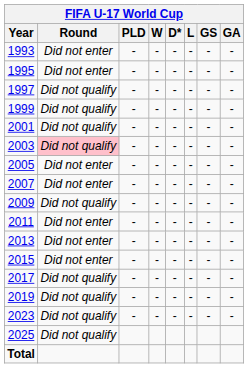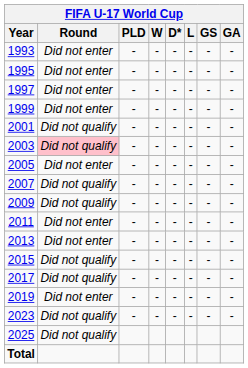 <table class="wikitable" style="text-align: center;font-size:90%;">
 <tr>
 <th colspan=9><a href='#'>FIFA U-17 World Cup</a></th>
 </tr>
 <tr>
 <th>Year</th>
 <th>Round</th>
 <th>PLD</th>
 <th>W</th>
 <th>D*</th>
 <th>L</th>
 <th>GS</th>
 <th>GA</th>
 </tr>
 <tr>
 <td> <a href='#'>1993</a></td>
 <td><em>Did not enter</em></td>
 <td>-</td>
 <td>-</td>
 <td>-</td>
 <td>-</td>
 <td>-</td>
 <td>-</td>
 </tr>
 <tr>
 <td> <a href='#'>1995</a></td>
 <td><em>Did not enter</em></td>
 <td>-</td>
 <td>-</td>
 <td>-</td>
 <td>-</td>
 <td>-</td>
 <td>-</td>
 </tr>
 <tr>
 <td> <a href='#'>1997</a></td>
-<td><em>Did not qualify</em></td>
+<td><em>Did not enter</em></td>
 <td>-</td>
 <td>-</td>
 <td>-</td>
 <td>-</td>
 <td>-</td>
 <td>-</td>
 </tr>
 <tr>
 <td> <a href='#'>1999</a></td>
-<td><em>Did not qualify</em></td>
+<td><em>Did not enter</em></td>
 <td>-</td>
 <td>-</td>
 <td>-</td>
 <td>-</td>
 <td>-</td>
 <td>-</td>
 </tr>
 <tr>
 <td> <a href='#'>2001</a></td>
 <td><em>Did not qualify</em></td>
 <td>-</td>
 <td>-</td>
 <td>-</td>
 <td>-</td>
 <td>-</td>
 <td>-</td>
 </tr>
 <tr>
 <td> <a href='#'>2003</a></td>
 <td style="background: pink;"><em>Did not qualify</em></td>
 <td>-</td>
 <td>-</td>
 <td>-</td>
 <td>-</td>
 <td>-</td>
 <td>-</td>
 </tr>
 <tr>
 <td> <a href='#'>2005</a></td>
 <td><em>Did not enter</em></td>
 <td>-</td>
 <td>-</td>
 <td>-</td>
 <td>-</td>
 <td>-</td>
 <td>-</td>
 </tr>
 <tr>
 <td> <a href='#'>2007</a></td>
-<td><em>Did not enter</em></td>
+<td><em>Did not qualify</em></td>
 <td>-</td>
 <td>-</td>
 <td>-</td>
 <td>-</td>
 <td>-</td>
 <td>-</td>
 </tr>
 <tr>
 <td> <a href='#'>2009</a></td>
 <td><em>Did not qualify</em></td>
 <td>-</td>
 <td>-</td>
 <td>-</td>
 <td>-</td>
 <td>-</td>
 <td>-</td>
 </tr>
 <tr>
 <td> <a href='#'>2011</a></td>
 <td><em>Did not enter</em></td>
 <td>-</td>
 <td>-</td>
 <td>-</td>
 <td>-</td>
 <td>-</td>
 <td>-</td>
 </tr>
 <tr>
 <td> <a href='#'>2013</a></td>
 <td><em>Did not enter</em></td>
 <td>-</td>
 <td>-</td>
 <td>-</td>
 <td>-</td>
 <td>-</td>
 <td>-</td>
 </tr>
 <tr>
 <td> <a href='#'>2015</a></td>
-<td><em>Did not enter</em></td>
+<td><em>Did not qualify</em></td>
 <td>-</td>
 <td>-</td>
 <td>-</td>
 <td>-</td>
 <td>-</td>
 <td>-</td>
 </tr>
 <tr>
 <td> <a href='#'>2017</a></td>
 <td><em>Did not qualify</em></td>
 <td>-</td>
 <td>-</td>
 <td>-</td>
 <td>-</td>
 <td>-</td>
 <td>-</td>
 </tr>
 <tr>
 <td> <a href='#'>2019</a></td>
-<td><em>Did not qualify</em></td>
+<td><em>Did not enter</em></td>
 <td>-</td>
 <td>-</td>
 <td>-</td>
 <td>-</td>
 <td>-</td>
 <td>-</td>
 </tr>
 <tr>
 <td> <a href='#'>2023</a></td>
 <td><em>Did not qualify</em></td>
 <td>-</td>
 <td>-</td>
 <td>-</td>
 <td>-</td>
 <td>-</td>
 <td>-</td>
 </tr>
 <tr>
 <td> <a href='#'>2025</a></td>
 <td><em>Did not qualify</em></td>
 <td></td>
 <td></td>
 <td></td>
 <td></td>
 <td></td>
 <td></td>
 </tr>
 <tr>
 <td><strong>Total</strong></td>
 <td></td>
 <td></td>
 <td></td>
 <td></td>
 <td></td>
 <td></td>
 <td></td>
 </tr>
 </table>
